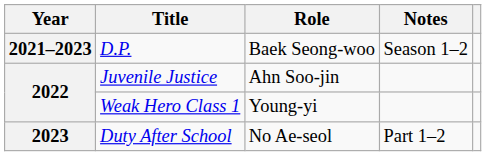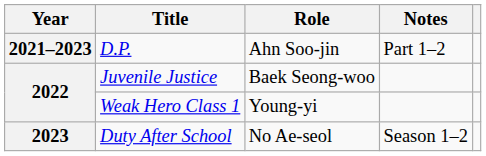 <table class="wikitable  plainrowheaders">
 <tr>
 <th scope="col">Year</th>
 <th scope="col">Title</th>
 <th scope="col">Role</th>
 <th>Notes</th>
 <th scope="col" class="unsortable"></th>
 </tr>
 <tr>
 <th scope="row">2021–2023</th>
 <td><em><a href='#'>D.P.</a></em></td>
-<td>Baek Seong-woo</td>
-<td>Season 1–2</td>
+<td>Ahn Soo-jin</td>
+<td>Part 1–2</td>
 <td style="text-align:center"></td>
 </tr>
 <tr>
 <th scope="row" rowspan=2>2022</th>
 <td><em><a href='#'>Juvenile Justice</a></em></td>
-<td>Ahn Soo-jin</td>
+<td>Baek Seong-woo</td>
 <td></td>
 <td style="text-align:center"></td>
 </tr>
 <tr>
 <td><em><a href='#'>Weak Hero Class 1</a></em></td>
 <td>Young-yi</td>
 <td></td>
 <td style="text-align:center"></td>
 </tr>
 <tr>
 <th scope="row">2023</th>
 <td><em><a href='#'>Duty After School</a></em></td>
 <td>No Ae-seol</td>
-<td>Part 1–2</td>
+<td>Season 1–2</td>
 <td style="text-align:center"></td>
 </tr>
 </table>
